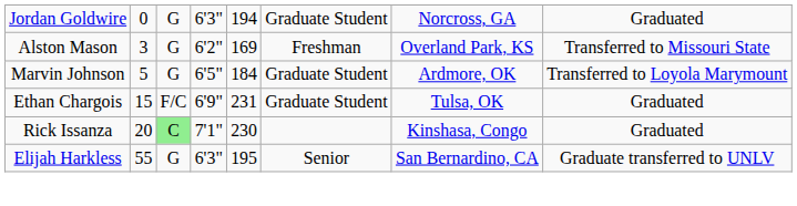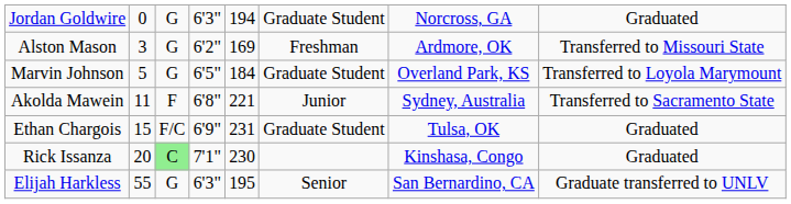 <table class="wikitable sortable" style="text-align: center">
 <tr align=center>
 </tr>
 <tr>
 <td><a href='#'>Jordan Goldwire</a></td>
 <td>0</td>
 <td>G</td>
 <td>6'3"</td>
 <td>194</td>
 <td>Graduate Student</td>
 <td><a href='#'>Norcross, GA</a></td>
 <td>Graduated</td>
 </tr>
 <tr>
 <td>Alston Mason</td>
 <td>3</td>
 <td>G</td>
 <td>6'2"</td>
 <td>169</td>
 <td>Freshman</td>
-<td><a href='#'>Overland Park, KS</a></td>
+<td><a href='#'>Ardmore, OK</a></td>
 <td>Transferred to <a href='#'>Missouri State</a></td>
 </tr>
 <tr>
 <td>Marvin Johnson</td>
 <td>5</td>
 <td>G</td>
 <td>6'5"</td>
 <td>184</td>
 <td>Graduate Student</td>
-<td><a href='#'>Ardmore, OK</a></td>
+<td><a href='#'>Overland Park, KS</a></td>
 <td>Transferred to <a href='#'>Loyola Marymount</a></td>
+</tr>
+<tr>
+<td>Akolda Mawein</td>
+<td>11</td>
+<td>F</td>
+<td>6'8"</td>
+<td>221</td>
+<td>Junior</td>
+<td><a href='#'>Sydney, Australia</a></td>
+<td>Transferred to <a href='#'>Sacramento State</a></td>
 </tr>
 <tr>
 <td>Ethan Chargois</td>
 <td>15</td>
 <td>F/C</td>
 <td>6'9"</td>
 <td>231</td>
 <td>Graduate Student</td>
 <td><a href='#'>Tulsa, OK</a></td>
 <td>Graduated</td>
 </tr>
 <tr>
 <td>Rick Issanza</td>
 <td>20</td>
 <td style="background: lightgreen;">C</td>
 <td>7'1"</td>
 <td>230</td>
 <td></td>
 <td><a href='#'>Kinshasa, Congo</a></td>
 <td>Graduated</td>
 </tr>
 <tr>
 <td><a href='#'>Elijah Harkless</a></td>
 <td>55</td>
 <td>G</td>
 <td>6'3"</td>
 <td>195</td>
 <td>Senior</td>
 <td><a href='#'>San Bernardino, CA</a></td>
 <td>Graduate transferred to <a href='#'>UNLV</a></td>
 </tr>
 </table>
